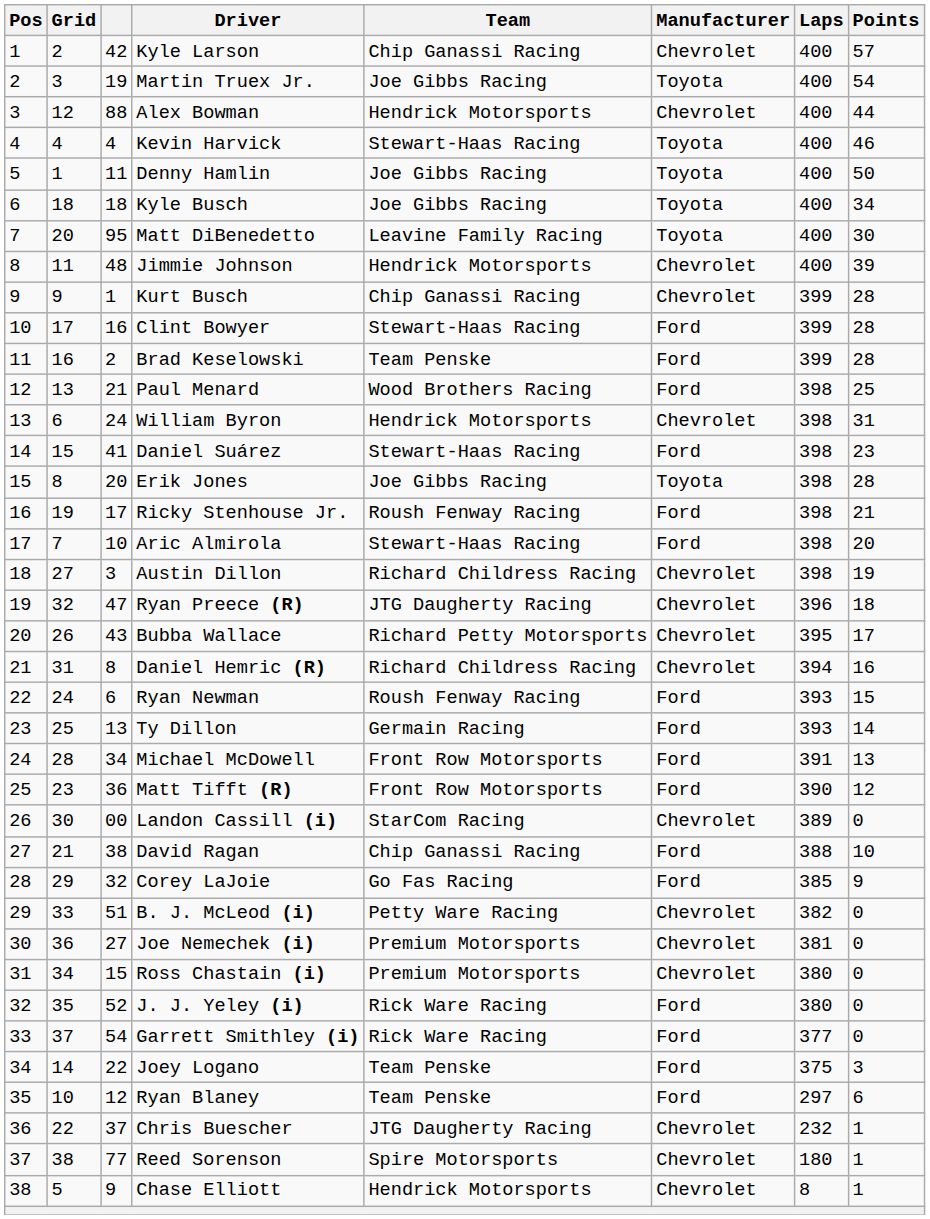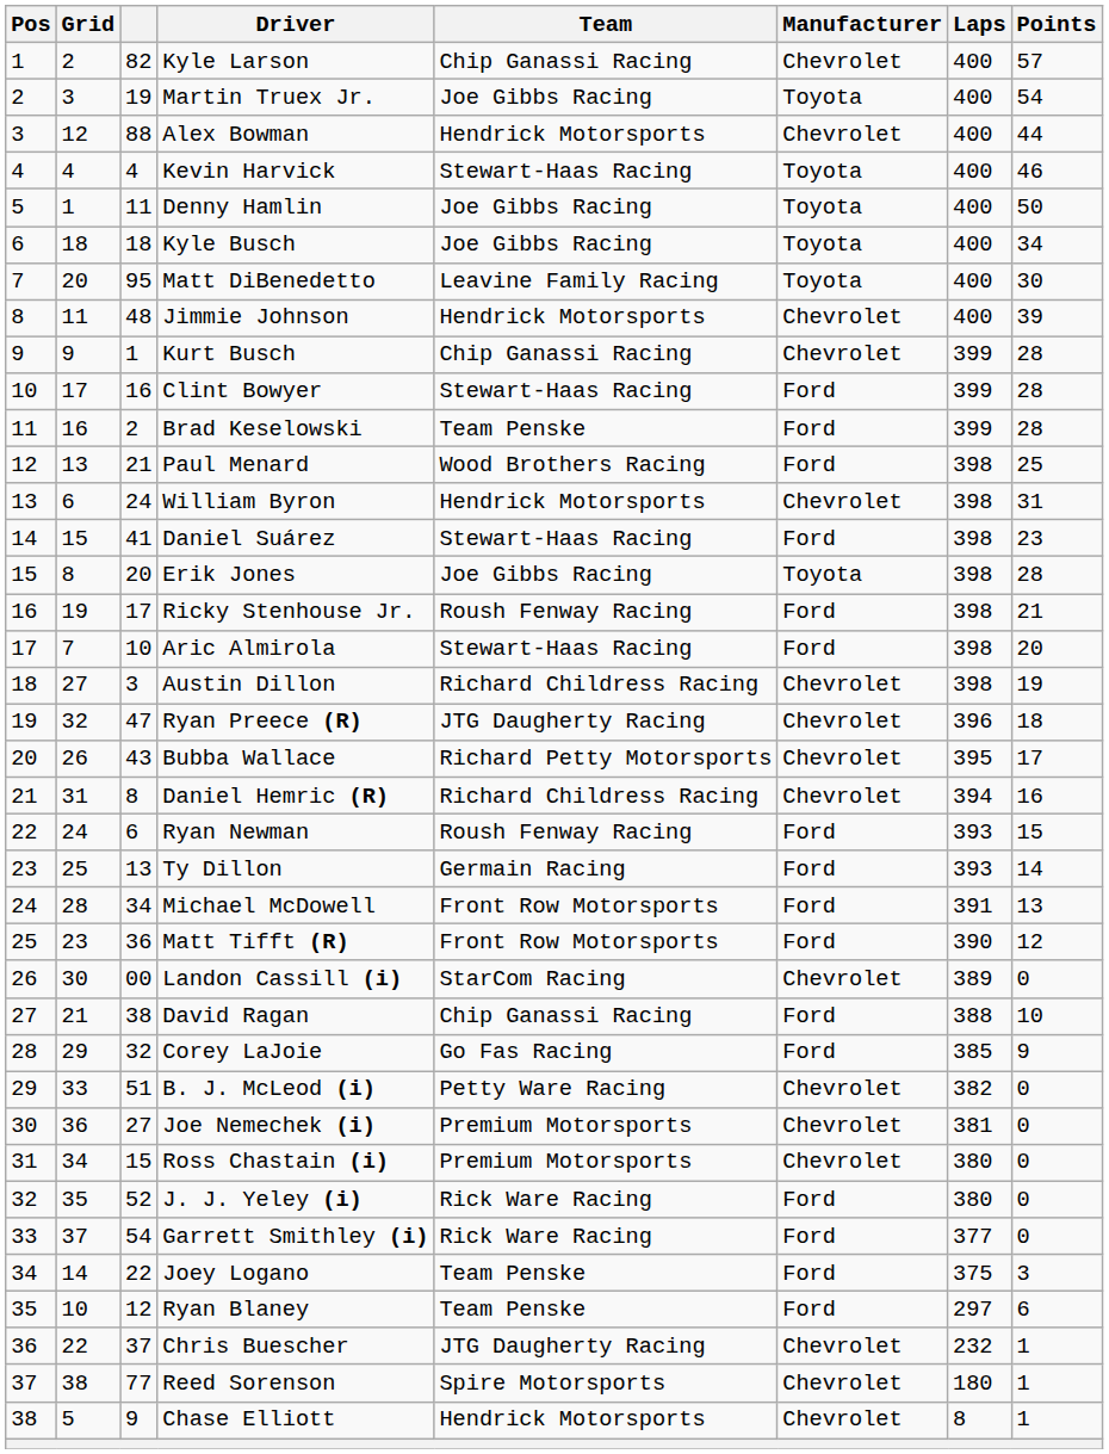 <table class="wikitable" style="font-size:98%">
 <tr>
 <th>Pos</th>
 <th>Grid</th>
 <th></th>
 <th>Driver</th>
 <th>Team</th>
 <th>Manufacturer</th>
 <th>Laps</th>
 <th>Points</th>
 </tr>
 <tr>
 <td>1</td>
 <td>2</td>
-<td>42</td>
+<td>82</td>
 <td>Kyle Larson</td>
 <td>Chip Ganassi Racing</td>
 <td>Chevrolet</td>
 <td>400</td>
 <td>57</td>
 </tr>
 <tr>
 <td>2</td>
 <td>3</td>
 <td>19</td>
 <td>Martin Truex Jr.</td>
 <td>Joe Gibbs Racing</td>
 <td>Toyota</td>
 <td>400</td>
 <td>54</td>
 </tr>
 <tr>
 <td>3</td>
 <td>12</td>
 <td>88</td>
 <td>Alex Bowman</td>
 <td>Hendrick Motorsports</td>
 <td>Chevrolet</td>
 <td>400</td>
 <td>44</td>
 </tr>
 <tr>
 <td>4</td>
 <td>4</td>
 <td>4</td>
 <td>Kevin Harvick</td>
 <td>Stewart-Haas Racing</td>
 <td>Toyota</td>
 <td>400</td>
 <td>46</td>
 </tr>
 <tr>
 <td>5</td>
 <td>1</td>
 <td>11</td>
 <td>Denny Hamlin</td>
 <td>Joe Gibbs Racing</td>
 <td>Toyota</td>
 <td>400</td>
 <td>50</td>
 </tr>
 <tr>
 <td>6</td>
 <td>18</td>
 <td>18</td>
 <td>Kyle Busch</td>
 <td>Joe Gibbs Racing</td>
 <td>Toyota</td>
 <td>400</td>
 <td>34</td>
 </tr>
 <tr>
 <td>7</td>
 <td>20</td>
 <td>95</td>
 <td>Matt DiBenedetto</td>
 <td>Leavine Family Racing</td>
 <td>Toyota</td>
 <td>400</td>
 <td>30</td>
 </tr>
 <tr>
 <td>8</td>
 <td>11</td>
 <td>48</td>
 <td>Jimmie Johnson</td>
 <td>Hendrick Motorsports</td>
 <td>Chevrolet</td>
 <td>400</td>
 <td>39</td>
 </tr>
 <tr>
 <td>9</td>
 <td>9</td>
 <td>1</td>
 <td>Kurt Busch</td>
 <td>Chip Ganassi Racing</td>
 <td>Chevrolet</td>
 <td>399</td>
 <td>28</td>
 </tr>
 <tr>
 <td>10</td>
 <td>17</td>
 <td>16</td>
 <td>Clint Bowyer</td>
 <td>Stewart-Haas Racing</td>
 <td>Ford</td>
 <td>399</td>
 <td>28</td>
 </tr>
 <tr>
 <td>11</td>
 <td>16</td>
 <td>2</td>
 <td>Brad Keselowski</td>
 <td>Team Penske</td>
 <td>Ford</td>
 <td>399</td>
 <td>28</td>
 </tr>
 <tr>
 <td>12</td>
 <td>13</td>
 <td>21</td>
 <td>Paul Menard</td>
 <td>Wood Brothers Racing</td>
 <td>Ford</td>
 <td>398</td>
 <td>25</td>
 </tr>
 <tr>
 <td>13</td>
 <td>6</td>
 <td>24</td>
 <td>William Byron</td>
 <td>Hendrick Motorsports</td>
 <td>Chevrolet</td>
 <td>398</td>
 <td>31</td>
 </tr>
 <tr>
 <td>14</td>
 <td>15</td>
 <td>41</td>
 <td>Daniel Suárez</td>
 <td>Stewart-Haas Racing</td>
 <td>Ford</td>
 <td>398</td>
 <td>23</td>
 </tr>
 <tr>
 <td>15</td>
 <td>8</td>
 <td>20</td>
 <td>Erik Jones</td>
 <td>Joe Gibbs Racing</td>
 <td>Toyota</td>
 <td>398</td>
 <td>28</td>
 </tr>
 <tr>
 <td>16</td>
 <td>19</td>
 <td>17</td>
 <td>Ricky Stenhouse Jr.</td>
 <td>Roush Fenway Racing</td>
 <td>Ford</td>
 <td>398</td>
 <td>21</td>
 </tr>
 <tr>
 <td>17</td>
 <td>7</td>
 <td>10</td>
 <td>Aric Almirola</td>
 <td>Stewart-Haas Racing</td>
 <td>Ford</td>
 <td>398</td>
 <td>20</td>
 </tr>
 <tr>
 <td>18</td>
 <td>27</td>
 <td>3</td>
 <td>Austin Dillon</td>
 <td>Richard Childress Racing</td>
 <td>Chevrolet</td>
 <td>398</td>
 <td>19</td>
 </tr>
 <tr>
 <td>19</td>
 <td>32</td>
 <td>47</td>
 <td>Ryan Preece <strong>(R)</strong></td>
 <td>JTG Daugherty Racing</td>
 <td>Chevrolet</td>
 <td>396</td>
 <td>18</td>
 </tr>
 <tr>
 <td>20</td>
 <td>26</td>
 <td>43</td>
 <td>Bubba Wallace</td>
 <td>Richard Petty Motorsports</td>
 <td>Chevrolet</td>
 <td>395</td>
 <td>17</td>
 </tr>
 <tr>
 <td>21</td>
 <td>31</td>
 <td>8</td>
 <td>Daniel Hemric <strong>(R)</strong></td>
 <td>Richard Childress Racing</td>
 <td>Chevrolet</td>
 <td>394</td>
 <td>16</td>
 </tr>
 <tr>
 <td>22</td>
 <td>24</td>
 <td>6</td>
 <td>Ryan Newman</td>
 <td>Roush Fenway Racing</td>
 <td>Ford</td>
 <td>393</td>
 <td>15</td>
 </tr>
 <tr>
 <td>23</td>
 <td>25</td>
 <td>13</td>
 <td>Ty Dillon</td>
 <td>Germain Racing</td>
 <td>Ford</td>
 <td>393</td>
 <td>14</td>
 </tr>
 <tr>
 <td>24</td>
 <td>28</td>
 <td>34</td>
 <td>Michael McDowell</td>
 <td>Front Row Motorsports</td>
 <td>Ford</td>
 <td>391</td>
 <td>13</td>
 </tr>
 <tr>
 <td>25</td>
 <td>23</td>
 <td>36</td>
 <td>Matt Tifft <strong>(R)</strong></td>
 <td>Front Row Motorsports</td>
 <td>Ford</td>
 <td>390</td>
 <td>12</td>
 </tr>
 <tr>
 <td>26</td>
 <td>30</td>
 <td>00</td>
 <td>Landon Cassill <strong>(i)</strong></td>
 <td>StarCom Racing</td>
 <td>Chevrolet</td>
 <td>389</td>
 <td>0</td>
 </tr>
 <tr>
 <td>27</td>
 <td>21</td>
 <td>38</td>
 <td>David Ragan</td>
 <td>Chip Ganassi Racing</td>
 <td>Ford</td>
 <td>388</td>
 <td>10</td>
 </tr>
 <tr>
 <td>28</td>
 <td>29</td>
 <td>32</td>
 <td>Corey LaJoie</td>
 <td>Go Fas Racing</td>
 <td>Ford</td>
 <td>385</td>
 <td>9</td>
 </tr>
 <tr>
 <td>29</td>
 <td>33</td>
 <td>51</td>
 <td>B. J. McLeod <strong>(i)</strong></td>
 <td>Petty Ware Racing</td>
 <td>Chevrolet</td>
 <td>382</td>
 <td>0</td>
 </tr>
 <tr>
 <td>30</td>
 <td>36</td>
 <td>27</td>
 <td>Joe Nemechek <strong>(i)</strong></td>
 <td>Premium Motorsports</td>
 <td>Chevrolet</td>
 <td>381</td>
 <td>0</td>
 </tr>
 <tr>
 <td>31</td>
 <td>34</td>
 <td>15</td>
 <td>Ross Chastain <strong>(i)</strong></td>
 <td>Premium Motorsports</td>
 <td>Chevrolet</td>
 <td>380</td>
 <td>0</td>
 </tr>
 <tr>
 <td>32</td>
 <td>35</td>
 <td>52</td>
 <td>J. J. Yeley <strong>(i)</strong></td>
 <td>Rick Ware Racing</td>
 <td>Ford</td>
 <td>380</td>
 <td>0</td>
 </tr>
 <tr>
 <td>33</td>
 <td>37</td>
 <td>54</td>
 <td>Garrett Smithley <strong>(i)</strong></td>
 <td>Rick Ware Racing</td>
 <td>Ford</td>
 <td>377</td>
 <td>0</td>
 </tr>
 <tr>
 <td>34</td>
 <td>14</td>
 <td>22</td>
 <td>Joey Logano</td>
 <td>Team Penske</td>
 <td>Ford</td>
 <td>375</td>
 <td>3</td>
 </tr>
 <tr>
 <td>35</td>
 <td>10</td>
 <td>12</td>
 <td>Ryan Blaney</td>
 <td>Team Penske</td>
 <td>Ford</td>
 <td>297</td>
 <td>6</td>
 </tr>
 <tr>
 <td>36</td>
 <td>22</td>
 <td>37</td>
 <td>Chris Buescher</td>
 <td>JTG Daugherty Racing</td>
 <td>Chevrolet</td>
 <td>232</td>
 <td>1</td>
 </tr>
 <tr>
 <td>37</td>
 <td>38</td>
 <td>77</td>
 <td>Reed Sorenson</td>
 <td>Spire Motorsports</td>
 <td>Chevrolet</td>
 <td>180</td>
 <td>1</td>
 </tr>
 <tr>
 <td>38</td>
 <td>5</td>
 <td>9</td>
 <td>Chase Elliott</td>
 <td>Hendrick Motorsports</td>
 <td>Chevrolet</td>
 <td>8</td>
 <td>1</td>
 </tr>
 <tr>
 <th colspan="8"></th>
 </tr>
 </table>
